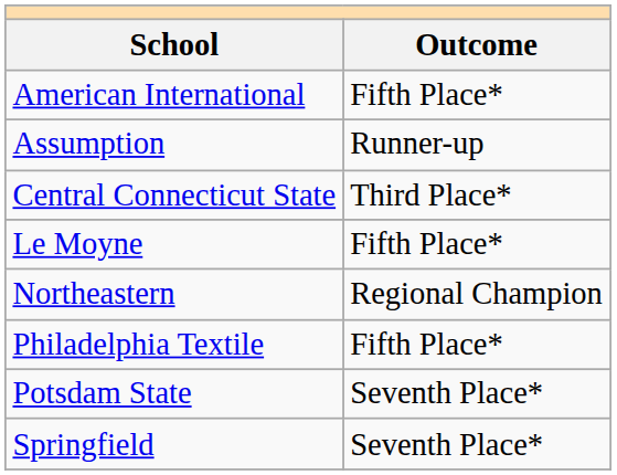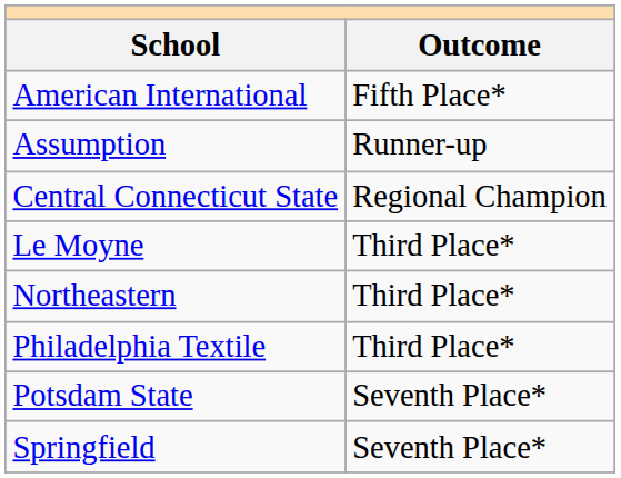 <table class="wikitable">
 <tr>
 <th colspan="3" style="background:#ffdead;"></th>
 </tr>
 <tr>
 <th>School</th>
 <th>Outcome</th>
 </tr>
 <tr>
 <td><a href='#'>American International</a></td>
 <td>Fifth Place*</td>
 </tr>
 <tr>
 <td><a href='#'>Assumption</a></td>
 <td>Runner-up</td>
 </tr>
 <tr>
 <td><a href='#'>Central Connecticut State</a></td>
+<td>Regional Champion</td>
+</tr>
+<tr>
+<td><a href='#'>Le Moyne</a></td>
 <td>Third Place*</td>
 </tr>
 <tr>
-<td><a href='#'>Le Moyne</a></td>
-<td>Fifth Place*</td>
-</tr>
-<tr>
 <td><a href='#'>Northeastern</a></td>
-<td>Regional Champion</td>
+<td>Third Place*</td>
 </tr>
 <tr>
 <td><a href='#'>Philadelphia Textile</a></td>
-<td>Fifth Place*</td>
+<td>Third Place*</td>
 </tr>
 <tr>
 <td><a href='#'>Potsdam State</a></td>
 <td>Seventh Place*</td>
 </tr>
 <tr>
 <td><a href='#'>Springfield</a></td>
 <td>Seventh Place*</td>
 </tr>
 </table>
